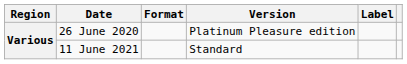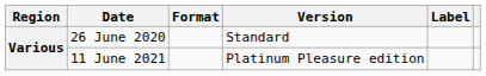 <table class="wikitable plainrowheaders">
 <tr>
 <th scope="col">Region</th>
 <th scope="col">Date</th>
 <th scope="col">Format</th>
 <th scope="col">Version</th>
 <th scope="col">Label</th>
 <th scope="col"></th>
 </tr>
 <tr>
 <th scope="row" rowspan="2">Various</th>
 <td>26 June 2020</td>
 <td></td>
-<td>Platinum Pleasure edition</td>
+<td>Standard</td>
 <td></td>
 <td align="center"></td>
 </tr>
 <tr>
 <td>11 June 2021</td>
 <td></td>
-<td>Standard</td>
+<td>Platinum Pleasure edition</td>
 <td></td>
 <td align="center"></td>
 </tr>
 </table>
